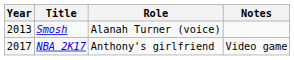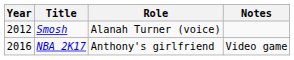 <table class="wikitable sortable">
 <tr>
 <th>Year</th>
 <th>Title</th>
 <th>Role</th>
 <th class="unsortable">Notes</th>
 </tr>
 <tr>
-<td>2013</td>
+<td>2012</td>
 <td><em><a href='#'>Smosh</a></em></td>
 <td>Alanah Turner (voice)</td>
 <td></td>
 </tr>
 <tr>
-<td>2017</td>
+<td>2016</td>
 <td><em><a href='#'>NBA 2K17</a></em></td>
 <td>Anthony's girlfriend</td>
 <td>Video game</td>
 </tr>
 </table>
